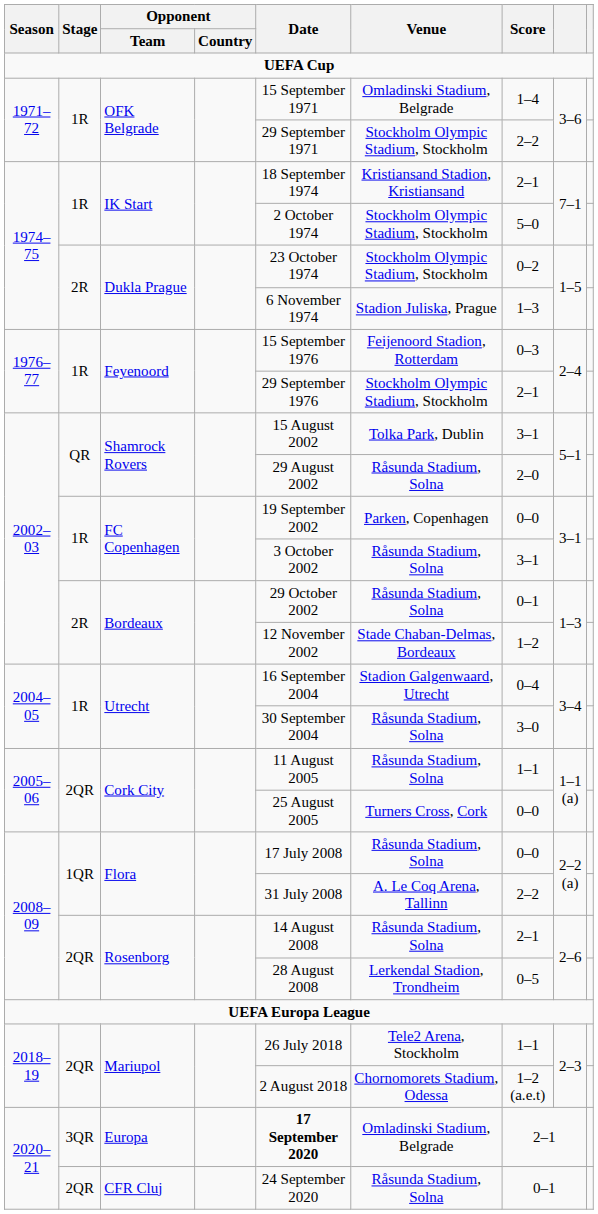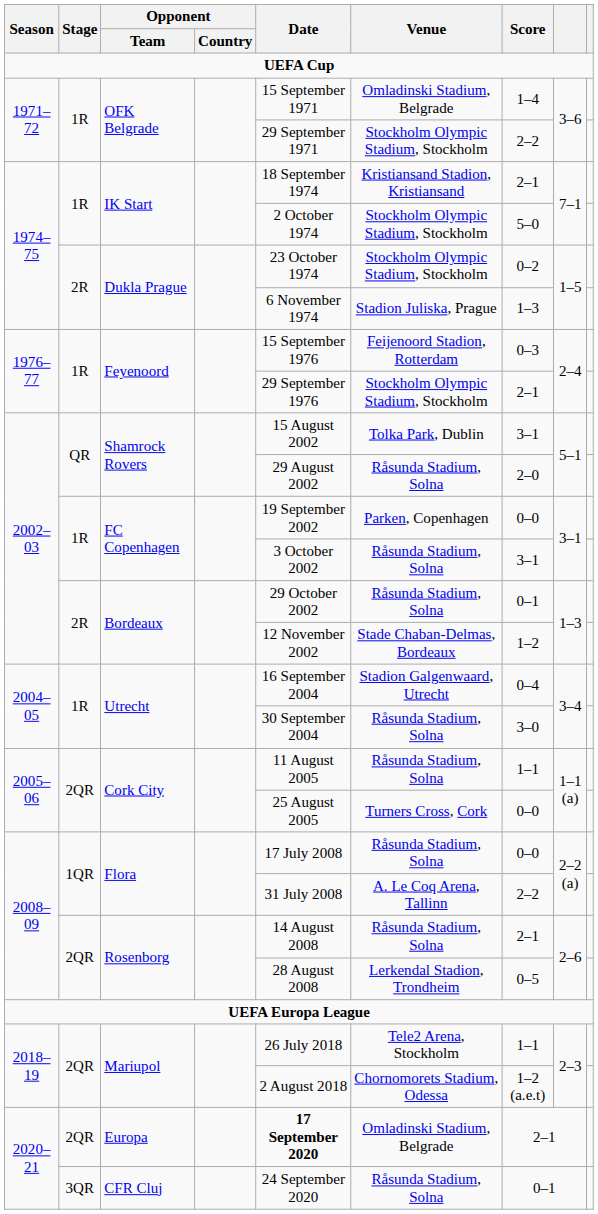 <table class="wikitable" style="text-align: center; font-size: 97%;">
 <tr>
 <th rowspan=2>Season</th>
 <th rowspan=2>Stage</th>
 <th scope="col" colspan=2>Opponent</th>
 <th scope="col" rowspan=2>Date</th>
 <th scope="col" rowspan=2>Venue</th>
 <th scope="col" rowspan=2>Score</th>
 <th scope="col" rowspan=2></th>
 <th scope="col" rowspan=2></th>
 </tr>
 <tr>
 <th scope="col">Team</th>
 <th scope="col">Country</th>
 </tr>
 <tr>
 <td colspan="9" style="text-align:center;"><strong>UEFA Cup</strong></td>
 </tr>
 <tr>
 <td rowspan=2><a href='#'>1971–72</a></td>
 <td rowspan=2>1R</td>
 <td rowspan=2 align=left><a href='#'>OFK Belgrade</a></td>
 <td rowspan=2 align=left></td>
 <td>15 September 1971</td>
 <td><a href='#'>Omladinski Stadium</a>, Belgrade</td>
 <td>1–4</td>
 <td rowspan=2>3–6</td>
 <td></td>
 </tr>
 <tr>
 <td>29 September 1971</td>
 <td><a href='#'>Stockholm Olympic Stadium</a>, Stockholm</td>
 <td>2–2</td>
 <td></td>
 </tr>
 <tr>
 <td rowspan=4><a href='#'>1974–75</a></td>
 <td rowspan=2>1R</td>
 <td rowspan=2 align=left><a href='#'>IK Start</a></td>
 <td rowspan=2 align=left></td>
 <td>18 September 1974</td>
 <td><a href='#'>Kristiansand Stadion</a>, <a href='#'>Kristiansand</a></td>
 <td>2–1</td>
 <td rowspan=2>7–1</td>
 <td></td>
 </tr>
 <tr>
 <td>2 October 1974</td>
 <td><a href='#'>Stockholm Olympic Stadium</a>, Stockholm</td>
 <td>5–0</td>
 <td></td>
 </tr>
 <tr>
 <td rowspan=2>2R</td>
 <td rowspan=2 align=left><a href='#'>Dukla Prague</a></td>
 <td rowspan=2 align=left></td>
 <td>23 October 1974</td>
 <td><a href='#'>Stockholm Olympic Stadium</a>, Stockholm</td>
 <td>0–2</td>
 <td rowspan=2>1–5</td>
 <td></td>
 </tr>
 <tr>
 <td>6 November 1974</td>
 <td><a href='#'>Stadion Juliska</a>, Prague</td>
 <td>1–3</td>
 <td></td>
 </tr>
 <tr>
 <td rowspan=2><a href='#'>1976–77</a></td>
 <td rowspan=2>1R</td>
 <td rowspan=2 align=left><a href='#'>Feyenoord</a></td>
 <td rowspan=2 align=left></td>
 <td>15 September 1976</td>
 <td><a href='#'>Feijenoord Stadion</a>, <a href='#'>Rotterdam</a></td>
 <td>0–3</td>
 <td rowspan=2>2–4</td>
 <td></td>
 </tr>
 <tr>
 <td>29 September 1976</td>
 <td><a href='#'>Stockholm Olympic Stadium</a>, Stockholm</td>
 <td>2–1</td>
 <td></td>
 </tr>
 <tr>
 <td rowspan=6><a href='#'>2002–03</a></td>
 <td rowspan=2>QR</td>
 <td rowspan=2 align=left><a href='#'>Shamrock Rovers</a></td>
 <td rowspan=2 align=left></td>
 <td>15 August 2002</td>
 <td><a href='#'>Tolka Park</a>, Dublin</td>
 <td>3–1</td>
 <td rowspan=2>5–1</td>
 <td></td>
 </tr>
 <tr>
 <td>29 August 2002</td>
 <td><a href='#'>Råsunda Stadium</a>, <a href='#'>Solna</a></td>
 <td>2–0</td>
 <td></td>
 </tr>
 <tr>
 <td rowspan=2>1R</td>
 <td rowspan=2 align=left><a href='#'>FC Copenhagen</a></td>
 <td rowspan=2 align=left></td>
 <td>19 September 2002</td>
 <td><a href='#'>Parken</a>, Copenhagen</td>
 <td>0–0</td>
 <td rowspan=2>3–1</td>
 <td></td>
 </tr>
 <tr>
 <td>3 October 2002</td>
 <td><a href='#'>Råsunda Stadium</a>, <a href='#'>Solna</a></td>
 <td>3–1</td>
 <td></td>
 </tr>
 <tr>
 <td rowspan=2>2R</td>
 <td rowspan=2 align=left><a href='#'>Bordeaux</a></td>
 <td rowspan=2 align=left></td>
 <td>29 October 2002</td>
 <td><a href='#'>Råsunda Stadium</a>, <a href='#'>Solna</a></td>
 <td>0–1</td>
 <td rowspan=2>1–3</td>
 <td></td>
 </tr>
 <tr>
 <td>12 November 2002</td>
 <td><a href='#'>Stade Chaban-Delmas</a>, <a href='#'>Bordeaux</a></td>
 <td>1–2</td>
 <td></td>
 </tr>
 <tr>
 <td rowspan=2><a href='#'>2004–05</a></td>
 <td rowspan=2>1R</td>
 <td rowspan=2 align=left><a href='#'>Utrecht</a></td>
 <td rowspan=2 align=left></td>
 <td>16 September 2004</td>
 <td><a href='#'>Stadion Galgenwaard</a>, <a href='#'>Utrecht</a></td>
 <td>0–4</td>
 <td rowspan=2>3–4</td>
 <td></td>
 </tr>
 <tr>
 <td>30 September 2004</td>
 <td><a href='#'>Råsunda Stadium</a>, <a href='#'>Solna</a></td>
 <td>3–0</td>
 <td></td>
 </tr>
 <tr>
 <td rowspan=2><a href='#'>2005–06</a></td>
 <td rowspan=2>2QR</td>
 <td rowspan=2 align=left><a href='#'>Cork City</a></td>
 <td rowspan=2 align=left></td>
 <td>11 August 2005</td>
 <td><a href='#'>Råsunda Stadium</a>, <a href='#'>Solna</a></td>
 <td>1–1</td>
 <td rowspan=2>1–1 (a)</td>
 <td></td>
 </tr>
 <tr>
 <td>25 August 2005</td>
 <td><a href='#'>Turners Cross</a>, <a href='#'>Cork</a></td>
 <td>0–0</td>
 <td></td>
 </tr>
 <tr>
 <td rowspan=4><a href='#'>2008–09</a></td>
 <td rowspan=2>1QR</td>
 <td rowspan=2 align=left><a href='#'>Flora</a></td>
 <td rowspan=2 align=left></td>
 <td>17 July 2008</td>
 <td><a href='#'>Råsunda Stadium</a>, <a href='#'>Solna</a></td>
 <td>0–0</td>
 <td rowspan=2>2–2 (a)</td>
 <td></td>
 </tr>
 <tr>
 <td>31 July 2008</td>
 <td><a href='#'>A. Le Coq Arena</a>, <a href='#'>Tallinn</a></td>
 <td>2–2</td>
 <td></td>
 </tr>
 <tr>
 <td rowspan=2>2QR</td>
 <td rowspan=2 align=left><a href='#'>Rosenborg</a></td>
 <td rowspan=2 align=left></td>
 <td>14 August 2008</td>
 <td><a href='#'>Råsunda Stadium</a>, <a href='#'>Solna</a></td>
 <td>2–1</td>
 <td rowspan=2>2–6</td>
 <td></td>
 </tr>
 <tr>
 <td>28 August 2008</td>
 <td><a href='#'>Lerkendal Stadion</a>, <a href='#'>Trondheim</a></td>
 <td>0–5</td>
 <td></td>
 </tr>
 <tr>
 <td colspan="9" style="text-align:center;"><strong>UEFA Europa League</strong></td>
 </tr>
 <tr>
 <td rowspan=2><a href='#'>2018–19</a></td>
 <td rowspan=2>2QR</td>
 <td rowspan=2 align=left><a href='#'>Mariupol</a></td>
 <td rowspan=2 align=left></td>
 <td>26 July 2018</td>
 <td><a href='#'>Tele2 Arena</a>, Stockholm</td>
 <td>1–1</td>
 <td rowspan=2>2–3</td>
 <td></td>
 </tr>
 <tr>
 <td>2 August 2018</td>
 <td><a href='#'>Chornomorets Stadium</a>, <a href='#'>Odessa</a></td>
 <td>1–2 (a.e.t)</td>
 <td></td>
 </tr>
 <tr>
 <td rowspan=2><a href='#'>2020–21</a></td>
-<td>3QR</td>
+<td>2QR</td>
 <td align=left><a href='#'>Europa</a></td>
 <td align=left></td>
 <td><strong>17 September 2020</strong></td>
 <td><a href='#'>Omladinski Stadium</a>, Belgrade</td>
 <td colspan="2">2–1</td>
 <td></td>
 </tr>
 <tr>
-<td>2QR</td>
+<td>3QR</td>
 <td align=left><a href='#'>CFR Cluj</a></td>
 <td align=left></td>
 <td>24 September 2020</td>
 <td><a href='#'>Råsunda Stadium</a>, <a href='#'>Solna</a></td>
 <td colspan="2">0–1</td>
 <td></td>
 </tr>
 </table>
